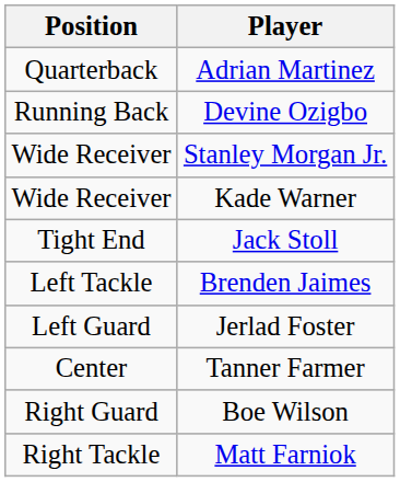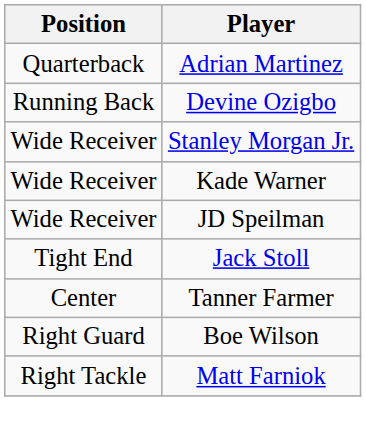 <table class="wikitable" style="text-align: center;">
 <tr>
 <th>Position</th>
 <th>Player</th>
 </tr>
 <tr>
 <td>Quarterback</td>
 <td><a href='#'>Adrian Martinez</a></td>
 </tr>
 <tr>
 <td>Running Back</td>
 <td><a href='#'>Devine Ozigbo</a></td>
 </tr>
 <tr>
 <td>Wide Receiver</td>
 <td><a href='#'>Stanley Morgan Jr.</a></td>
 </tr>
 <tr>
 <td>Wide Receiver</td>
 <td>Kade Warner</td>
 </tr>
 <tr>
+<td>Wide Receiver</td>
+<td>JD Speilman</td>
+</tr>
+<tr>
 <td>Tight End</td>
 <td><a href='#'>Jack Stoll</a></td>
-</tr>
-<tr>
-<td>Left Tackle</td>
-<td><a href='#'>Brenden Jaimes</a></td>
-</tr>
-<tr>
-<td>Left Guard</td>
-<td>Jerlad Foster</td>
 </tr>
 <tr>
 <td>Center</td>
 <td>Tanner Farmer</td>
 </tr>
 <tr>
 <td>Right Guard</td>
 <td>Boe Wilson</td>
 </tr>
 <tr>
 <td>Right Tackle</td>
 <td><a href='#'>Matt Farniok</a></td>
 </tr>
 </table>
